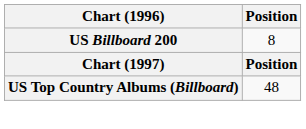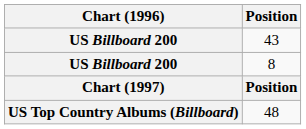 <table class="wikitable plainrowheaders" style="text-align:center">
 <tr>
 <th scope="col">Chart (1996)</th>
 <th scope="col">Position</th>
+</tr>
+<tr>
+<th scope="row">US <em>Billboard</em> 200</th>
+<td>43</td>
 </tr>
 <tr>
 <th scope="row">US <em>Billboard</em> 200</th>
 <td>8</td>
 </tr>
 <tr>
 <th scope="col">Chart (1997)</th>
 <th scope="col">Position</th>
 </tr>
 <tr>
 <th scope="row">US Top Country Albums (<em>Billboard</em>)</th>
 <td>48</td>
 </tr>
 </table>
